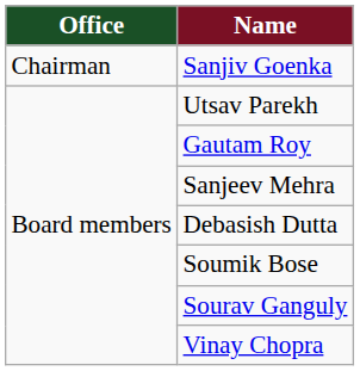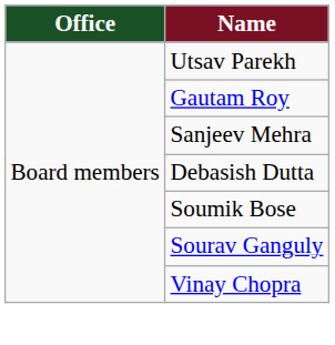 <table class="wikitable" "margin-left:1em;float:center">
 <tr>
 <th style="background:#1A5026; color:white; text-align:center;">Office</th>
 <th style="background:#7A1024; color:white; text-align:center;">Name</th>
-</tr>
-<tr>
-<td>Chairman</td>
-<td><a href='#'>Sanjiv Goenka</a></td>
 </tr>
 <tr>
 <td rowspan="7">Board members</td>
 <td>Utsav Parekh</td>
 </tr>
 <tr>
 <td><a href='#'>Gautam Roy</a></td>
 </tr>
 <tr>
 <td>Sanjeev Mehra</td>
 </tr>
 <tr>
 <td>Debasish Dutta</td>
 </tr>
 <tr>
 <td>Soumik Bose</td>
 </tr>
 <tr>
 <td><a href='#'>Sourav Ganguly</a></td>
 </tr>
 <tr>
 <td><a href='#'>Vinay Chopra</a></td>
 </tr>
 </table>
